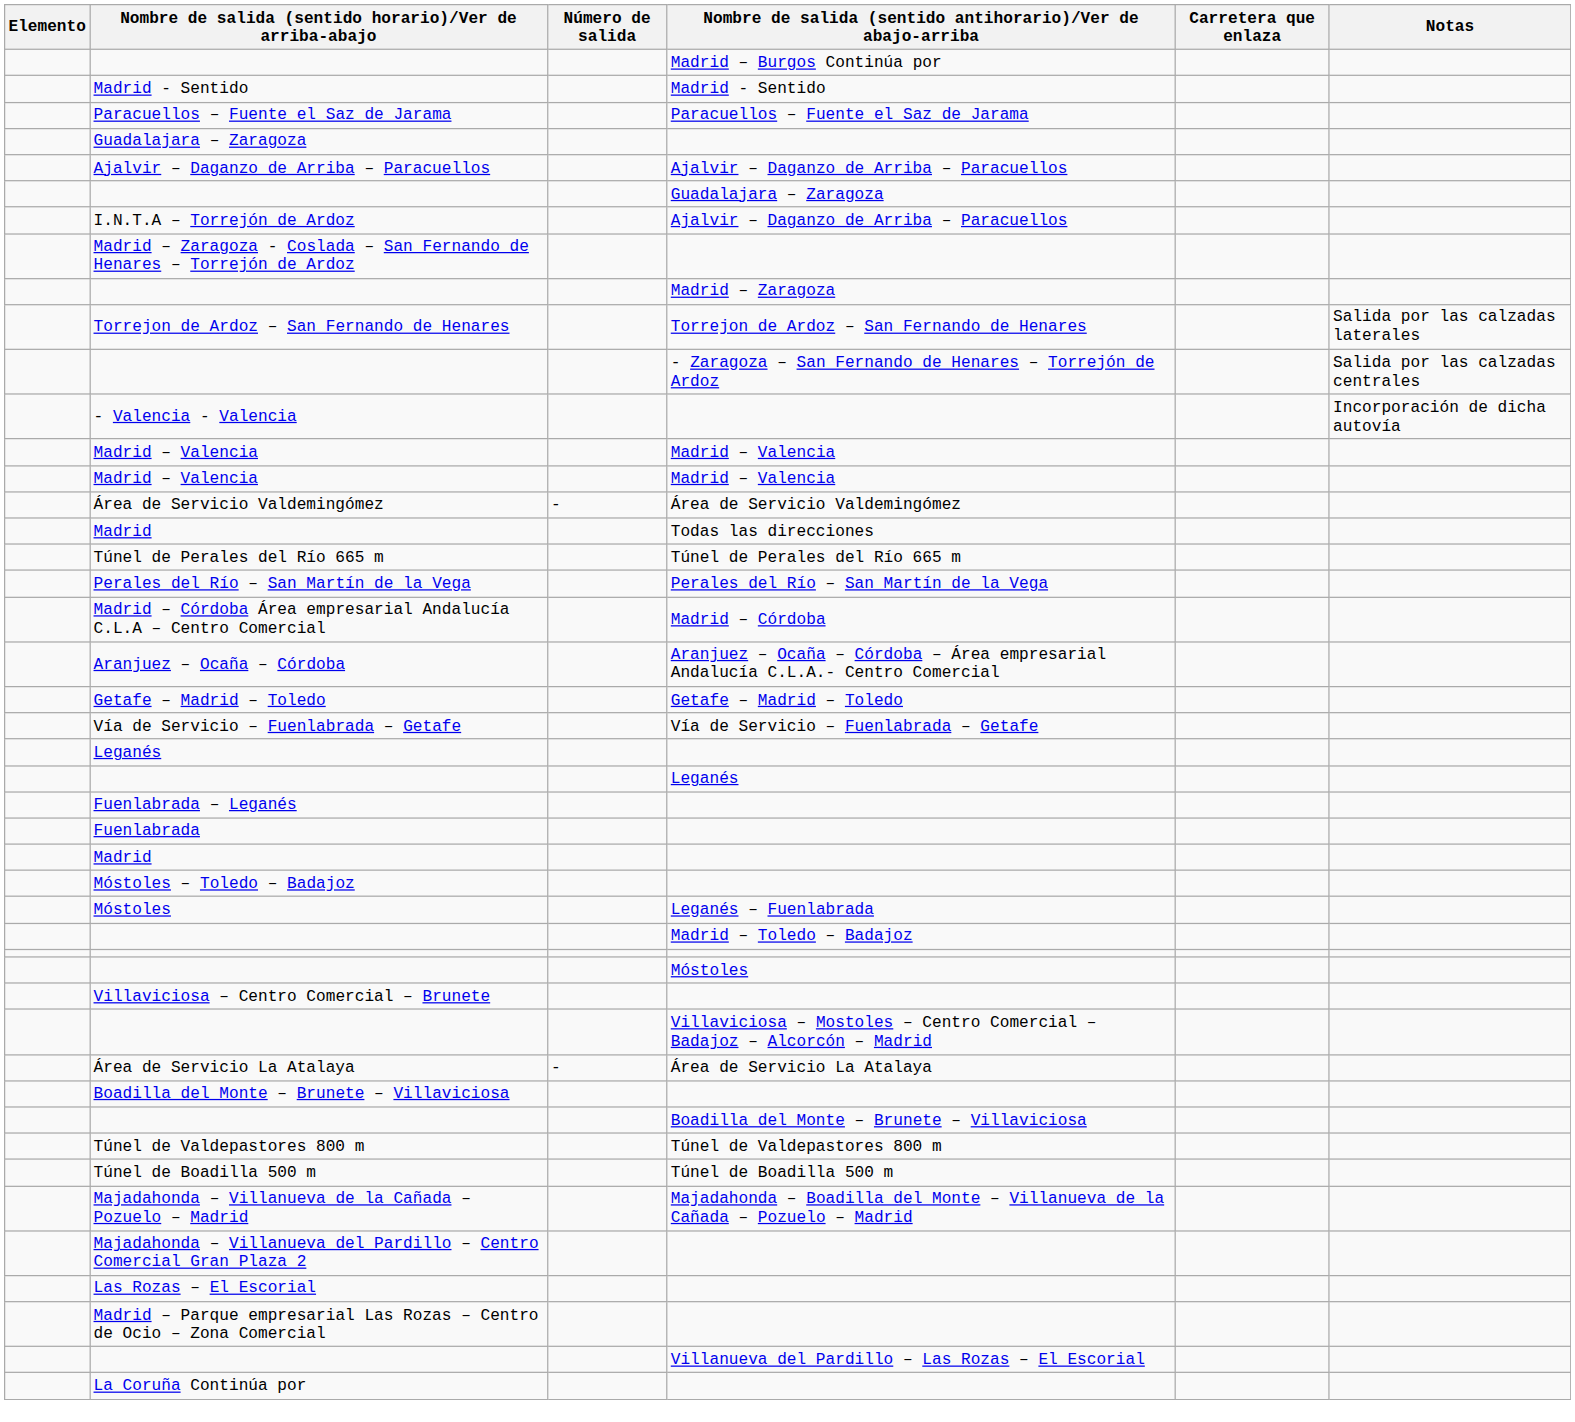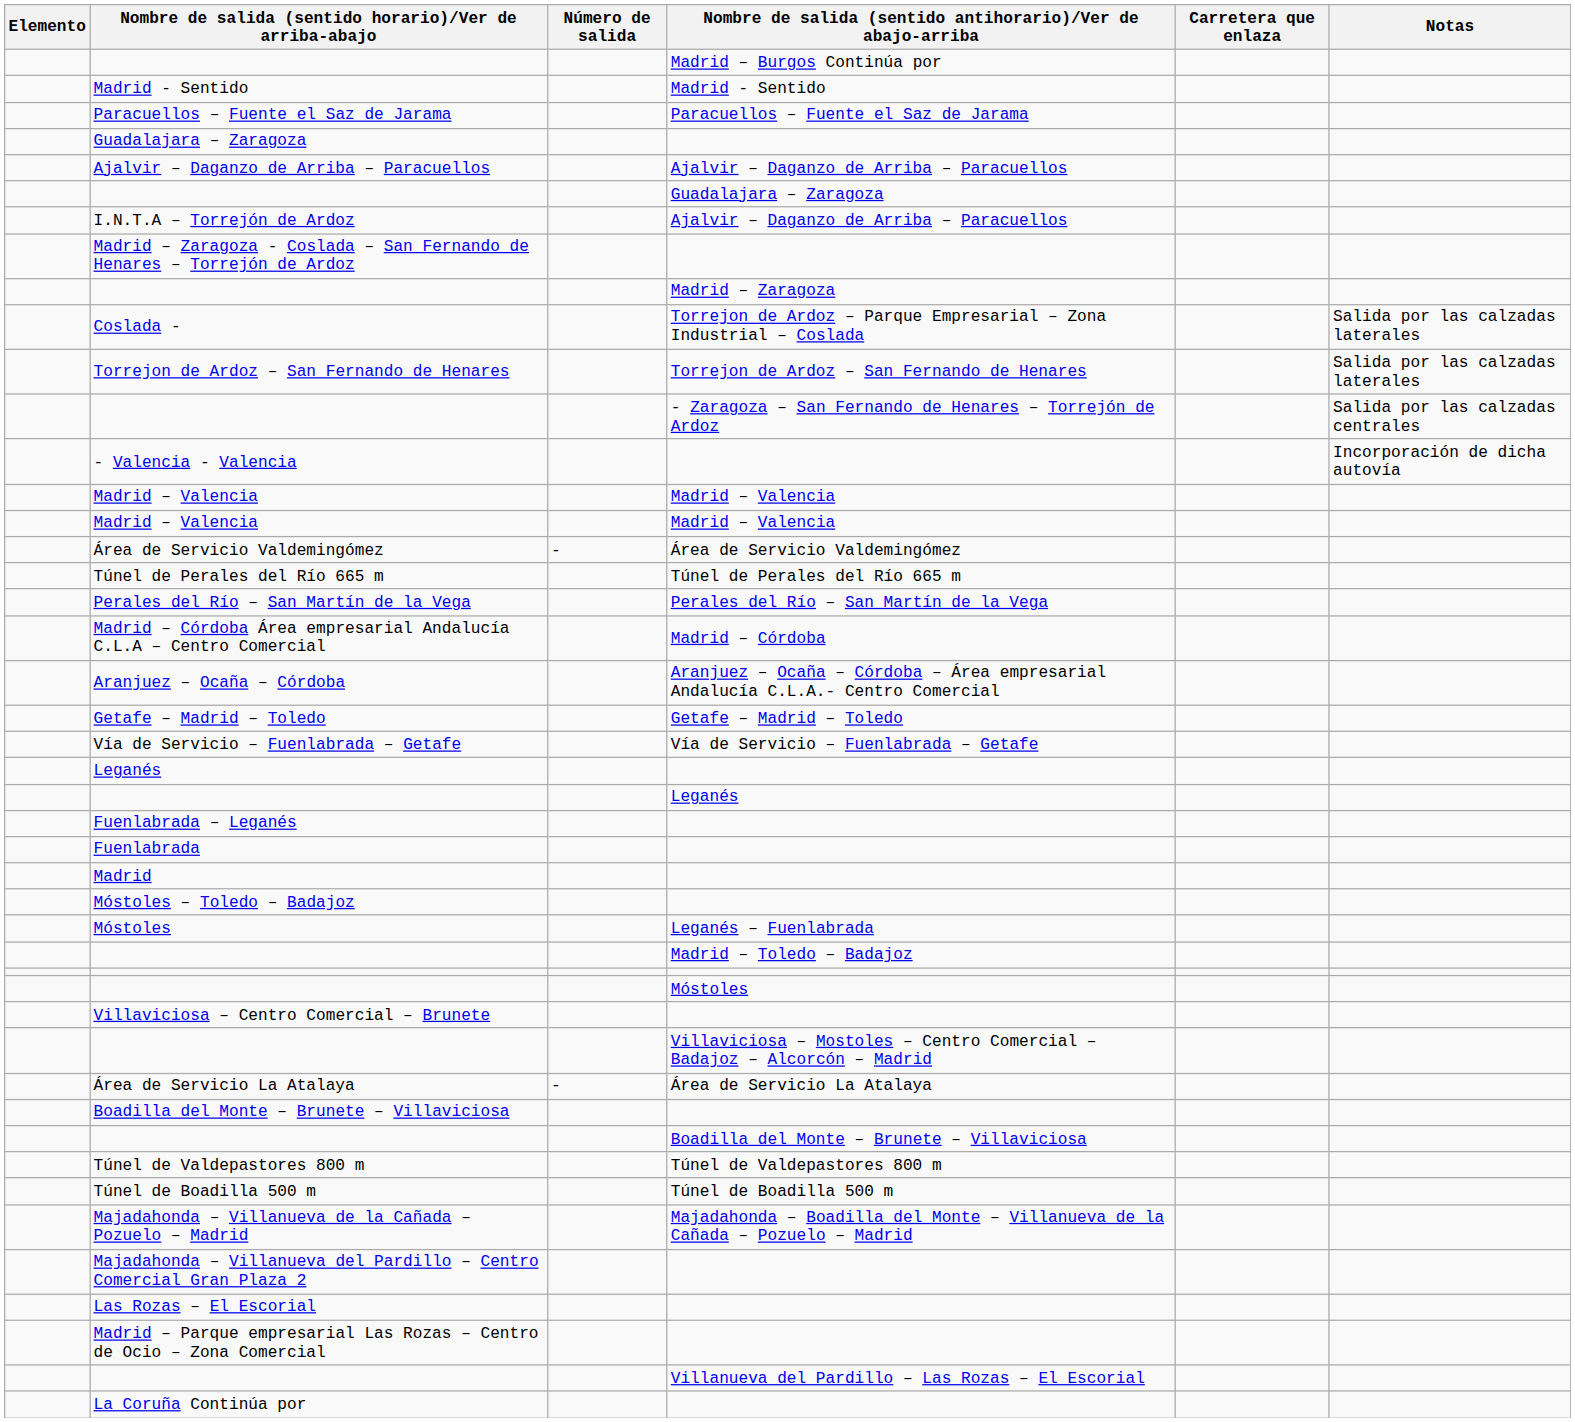 <table class="wikitable" style="margin:1em auto;">
 <tr>
 <th>Elemento</th>
 <th>Nombre de salida (sentido horario)/Ver de arriba-abajo</th>
 <th>Número de salida</th>
 <th>Nombre de salida (sentido antihorario)/Ver de abajo-arriba</th>
 <th>Carretera que enlaza</th>
 <th>Notas</th>
 </tr>
 <tr>
 <td></td>
 <td></td>
 <td></td>
 <td><a href='#'>Madrid</a> – <a href='#'>Burgos</a> Continúa por </td>
 <td>  </td>
 <td></td>
 </tr>
 <tr>
 <td></td>
 <td><a href='#'>Madrid</a> -   Sentido </td>
 <td></td>
 <td><a href='#'>Madrid</a> -   Sentido </td>
 <td> </td>
 <td></td>
 </tr>
 <tr>
 <td></td>
 <td><a href='#'>Paracuellos</a> – <a href='#'>Fuente el Saz de Jarama</a></td>
 <td></td>
 <td><a href='#'>Paracuellos</a> – <a href='#'>Fuente el Saz de Jarama</a></td>
 <td></td>
 <td></td>
 </tr>
 <tr>
 <td></td>
 <td><a href='#'>Guadalajara</a> – <a href='#'>Zaragoza</a></td>
 <td></td>
 <td></td>
 <td> </td>
 <td></td>
 </tr>
 <tr>
 <td></td>
 <td><a href='#'>Ajalvir</a> – <a href='#'>Daganzo de Arriba</a> – <a href='#'>Paracuellos</a></td>
 <td></td>
 <td><a href='#'>Ajalvir</a> – <a href='#'>Daganzo de Arriba</a> – <a href='#'>Paracuellos</a></td>
 <td></td>
 <td></td>
 </tr>
 <tr>
 <td></td>
 <td></td>
 <td></td>
 <td><a href='#'>Guadalajara</a> – <a href='#'>Zaragoza</a></td>
 <td> </td>
 <td></td>
 </tr>
 <tr>
 <td></td>
 <td>I.N.T.A – <a href='#'>Torrejón de Ardoz</a></td>
 <td></td>
 <td><a href='#'>Ajalvir</a> – <a href='#'>Daganzo de Arriba</a> – <a href='#'>Paracuellos</a></td>
 <td></td>
 <td></td>
 </tr>
 <tr>
 <td></td>
 <td><a href='#'>Madrid</a> – <a href='#'>Zaragoza</a>   - <a href='#'>Coslada</a> – <a href='#'>San Fernando de Henares</a> – <a href='#'>Torrejón de Ardoz</a></td>
 <td></td>
 <td></td>
 <td>   </td>
 <td></td>
 </tr>
 <tr>
 <td></td>
 <td></td>
 <td></td>
 <td><a href='#'>Madrid</a> – <a href='#'>Zaragoza</a>  </td>
 <td> </td>
 <td></td>
 </tr>
 <tr>
 <td></td>
+<td><a href='#'>Coslada</a> - </td>
+<td></td>
+<td><a href='#'>Torrejon de Ardoz</a> – Parque Empresarial – Zona Industrial – <a href='#'>Coslada</a> </td>
+<td></td>
+<td>Salida por las calzadas laterales</td>
+</tr>
+<tr>
+<td></td>
 <td><a href='#'>Torrejon de Ardoz</a> – <a href='#'>San Fernando de Henares</a></td>
 <td></td>
 <td><a href='#'>Torrejon de Ardoz</a> – <a href='#'>San Fernando de Henares</a></td>
 <td></td>
 <td>Salida por las calzadas laterales</td>
 </tr>
 <tr>
 <td></td>
 <td></td>
 <td></td>
 <td>    - <a href='#'>Zaragoza</a> – <a href='#'>San Fernando de Henares</a> – <a href='#'>Torrejón de Ardoz</a></td>
 <td>    </td>
 <td>Salida por las calzadas centrales</td>
 </tr>
 <tr>
 <td></td>
 <td>  - <a href='#'>Valencia</a> -   <a href='#'>Valencia</a>  </td>
 <td></td>
 <td></td>
 <td></td>
 <td>Incorporación de dicha autovía</td>
 </tr>
 <tr>
 <td></td>
 <td><a href='#'>Madrid</a> – <a href='#'>Valencia</a></td>
 <td></td>
 <td><a href='#'>Madrid</a> – <a href='#'>Valencia</a></td>
 <td> </td>
 <td></td>
 </tr>
 <tr>
 <td></td>
 <td><a href='#'>Madrid</a> – <a href='#'>Valencia</a></td>
 <td></td>
 <td><a href='#'>Madrid</a> – <a href='#'>Valencia</a></td>
 <td> </td>
 <td></td>
 </tr>
 <tr>
 <td></td>
 <td>Área de Servicio Valdemingómez</td>
 <td>-</td>
 <td>Área de Servicio Valdemingómez</td>
-<td></td>
-<td></td>
-</tr>
-<tr>
-<td></td>
-<td><a href='#'>Madrid</a>  </td>
-<td></td>
-<td>Todas las direcciones  </td>
 <td></td>
 <td></td>
 </tr>
 <tr>
 <td></td>
 <td>Túnel de Perales del Río 665 m</td>
 <td></td>
 <td>Túnel de Perales del Río 665 m</td>
 <td></td>
 <td></td>
 </tr>
 <tr>
 <td></td>
 <td><a href='#'>Perales del Río</a> – <a href='#'>San Martín de la Vega</a></td>
 <td></td>
 <td><a href='#'>Perales del Río</a> – <a href='#'>San Martín de la Vega</a></td>
 <td></td>
 <td></td>
 </tr>
 <tr>
 <td></td>
 <td><a href='#'>Madrid</a> – <a href='#'>Córdoba</a> Área empresarial Andalucía C.L.A – Centro Comercial</td>
 <td></td>
 <td><a href='#'>Madrid</a> – <a href='#'>Córdoba</a></td>
 <td>   </td>
 <td></td>
 </tr>
 <tr>
 <td></td>
 <td><a href='#'>Aranjuez</a> – <a href='#'>Ocaña</a> – <a href='#'>Córdoba</a></td>
 <td></td>
 <td><a href='#'>Aranjuez</a> – <a href='#'>Ocaña</a> – <a href='#'>Córdoba</a> – Área empresarial Andalucía C.L.A.- Centro Comercial</td>
 <td> </td>
 <td></td>
 </tr>
 <tr>
 <td></td>
 <td><a href='#'>Getafe</a> – <a href='#'>Madrid</a> – <a href='#'>Toledo</a></td>
 <td></td>
 <td><a href='#'>Getafe</a> – <a href='#'>Madrid</a> – <a href='#'>Toledo</a></td>
 <td> </td>
 <td></td>
 </tr>
 <tr>
 <td></td>
 <td>Vía de Servicio – <a href='#'>Fuenlabrada</a> – <a href='#'>Getafe</a></td>
 <td></td>
 <td>Vía de Servicio – <a href='#'>Fuenlabrada</a> – <a href='#'>Getafe</a></td>
 <td></td>
 <td></td>
 </tr>
 <tr>
 <td></td>
 <td><a href='#'>Leganés</a></td>
 <td></td>
 <td></td>
 <td></td>
 <td></td>
 </tr>
 <tr>
 <td></td>
 <td></td>
 <td></td>
 <td><a href='#'>Leganés</a></td>
 <td></td>
 <td></td>
 </tr>
 <tr>
 <td></td>
 <td><a href='#'>Fuenlabrada</a> – <a href='#'>Leganés</a></td>
 <td></td>
 <td></td>
 <td></td>
 <td></td>
 </tr>
 <tr>
 <td></td>
 <td><a href='#'>Fuenlabrada</a></td>
 <td></td>
 <td></td>
 <td></td>
 <td></td>
 </tr>
 <tr>
 <td></td>
 <td><a href='#'>Madrid</a> </td>
 <td></td>
 <td></td>
 <td> </td>
 <td></td>
 </tr>
 <tr>
 <td></td>
 <td><a href='#'>Móstoles</a> – <a href='#'>Toledo</a> – <a href='#'>Badajoz</a></td>
 <td></td>
 <td></td>
 <td> </td>
 <td></td>
 </tr>
 <tr>
 <td></td>
 <td><a href='#'>Móstoles</a></td>
 <td></td>
 <td><a href='#'>Leganés</a> – <a href='#'>Fuenlabrada</a></td>
 <td>  </td>
 <td></td>
 </tr>
 <tr>
 <td></td>
 <td></td>
 <td></td>
 <td><a href='#'>Madrid</a> – <a href='#'>Toledo</a> – <a href='#'>Badajoz</a></td>
 <td> </td>
 <td></td>
 </tr>
 <tr>
 <td></td>
 <td></td>
 <td></td>
 <td></td>
 <td>  </td>
 <td></td>
 </tr>
 <tr>
 <td></td>
 <td></td>
 <td></td>
 <td><a href='#'>Móstoles</a></td>
 <td></td>
 <td></td>
 </tr>
 <tr>
 <td></td>
 <td><a href='#'>Villaviciosa</a> – Centro Comercial – <a href='#'>Brunete</a></td>
 <td></td>
 <td></td>
 <td></td>
 <td></td>
 </tr>
 <tr>
 <td></td>
 <td></td>
 <td></td>
 <td><a href='#'>Villaviciosa</a> – <a href='#'>Mostoles</a> – Centro Comercial – <a href='#'>Badajoz</a> – <a href='#'>Alcorcón</a> – <a href='#'>Madrid</a></td>
 <td>   </td>
 <td></td>
 </tr>
 <tr>
 <td></td>
 <td>Área de Servicio La Atalaya</td>
 <td>-</td>
 <td>Área de Servicio La Atalaya</td>
 <td></td>
 <td></td>
 </tr>
 <tr>
 <td></td>
 <td><a href='#'>Boadilla del Monte</a> – <a href='#'>Brunete</a> – <a href='#'>Villaviciosa</a></td>
 <td></td>
 <td></td>
 <td>    </td>
 <td></td>
 </tr>
 <tr>
 <td></td>
 <td></td>
 <td></td>
 <td><a href='#'>Boadilla del Monte</a> – <a href='#'>Brunete</a> – <a href='#'>Villaviciosa</a></td>
 <td>    </td>
 <td></td>
 </tr>
 <tr>
 <td></td>
 <td>Túnel de Valdepastores 800 m</td>
 <td></td>
 <td>Túnel de Valdepastores 800 m</td>
 <td></td>
 <td></td>
 </tr>
 <tr>
 <td></td>
 <td>Túnel de Boadilla 500 m</td>
 <td></td>
 <td>Túnel de Boadilla 500 m</td>
 <td></td>
 <td></td>
 </tr>
 <tr>
 <td></td>
 <td><a href='#'>Majadahonda</a> – <a href='#'>Villanueva de la Cañada</a> – <a href='#'>Pozuelo</a> – <a href='#'>Madrid</a></td>
 <td></td>
 <td><a href='#'>Majadahonda</a> – <a href='#'>Boadilla del Monte</a> – <a href='#'>Villanueva de la Cañada</a> – <a href='#'>Pozuelo</a> – <a href='#'>Madrid</a></td>
 <td>  </td>
 <td></td>
 </tr>
 <tr>
 <td></td>
 <td><a href='#'>Majadahonda</a> – <a href='#'>Villanueva del Pardillo</a> – <a href='#'>Centro Comercial Gran Plaza 2</a></td>
 <td></td>
 <td></td>
 <td></td>
 <td></td>
 </tr>
 <tr>
 <td></td>
 <td><a href='#'>Las Rozas</a> – <a href='#'>El Escorial</a></td>
 <td></td>
 <td></td>
 <td></td>
 <td></td>
 </tr>
 <tr>
 <td></td>
 <td><a href='#'>Madrid</a> – Parque empresarial Las Rozas – Centro de Ocio – Zona Comercial</td>
 <td></td>
 <td></td>
 <td></td>
 <td></td>
 </tr>
 <tr>
 <td></td>
 <td></td>
 <td></td>
 <td><a href='#'>Villanueva del Pardillo</a> – <a href='#'>Las Rozas</a> – <a href='#'>El Escorial</a></td>
 <td></td>
 <td></td>
 </tr>
 <tr>
 <td></td>
 <td><a href='#'>La Coruña</a> Continúa por </td>
 <td></td>
 <td></td>
 <td></td>
 <td></td>
 </tr>
 </table>
